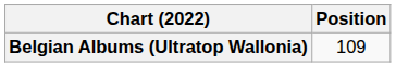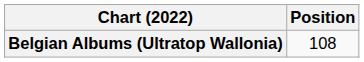 <table class="wikitable plainrowheaders" style="text-align:center">
 <tr>
 <th scope="col">Chart (2022)</th>
 <th scope="col">Position</th>
 </tr>
 <tr>
 <th scope="row">Belgian Albums (Ultratop Wallonia)</th>
-<td>109</td>
+<td>108</td>
 </tr>
 </table>
